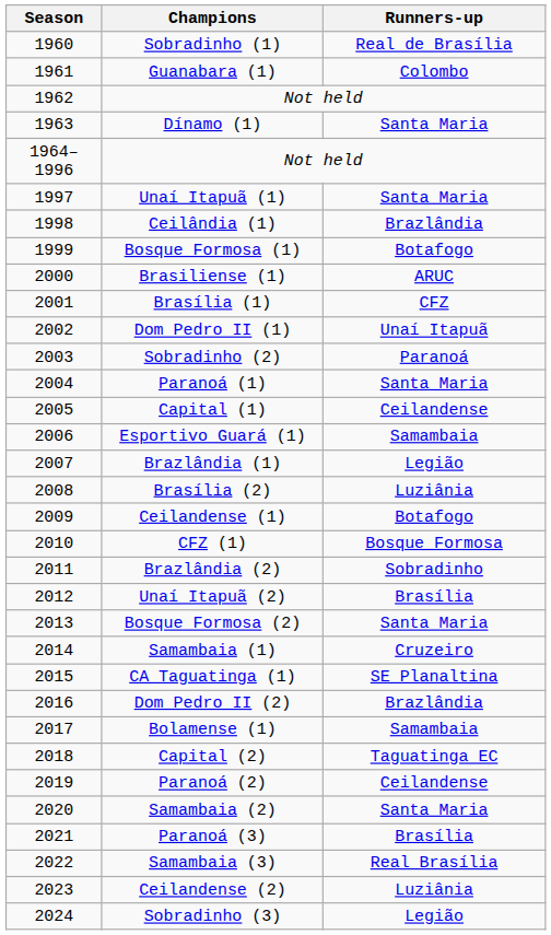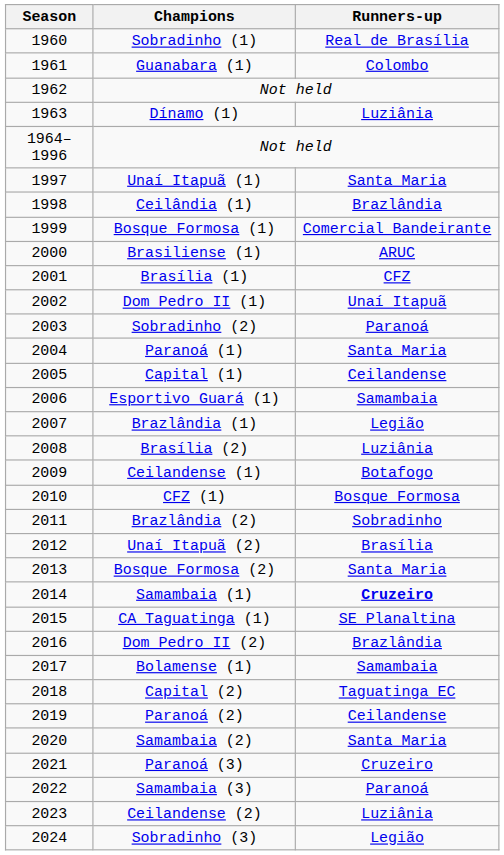 <table class="wikitable" style="text-align:center; margin-left:1em;">
 <tr>
 <th style="width:70px">Season</th>
 <th style="width:170px">Champions</th>
 <th style="width:170px">Runners-up</th>
 </tr>
 <tr>
 <td>1960</td>
 <td><a href='#'>Sobradinho</a> (1)</td>
 <td><a href='#'>Real de Brasília</a></td>
 </tr>
 <tr>
 <td>1961</td>
 <td><a href='#'>Guanabara</a> (1)</td>
 <td><a href='#'>Colombo</a></td>
 </tr>
 <tr>
 <td>1962</td>
 <td colspan=2><em>Not held</em></td>
 </tr>
 <tr>
 <td>1963</td>
 <td><a href='#'>Dínamo</a> (1)</td>
-<td><a href='#'>Santa Maria</a></td>
+<td><a href='#'>Luziânia</a></td>
 </tr>
 <tr>
 <td>1964–1996</td>
 <td colspan=2><em>Not held</em></td>
 </tr>
 <tr>
 <td>1997</td>
 <td><a href='#'>Unaí Itapuã</a> (1)</td>
 <td><a href='#'>Santa Maria</a></td>
 </tr>
 <tr>
 <td>1998</td>
 <td><a href='#'>Ceilândia</a> (1)</td>
 <td><a href='#'>Brazlândia</a></td>
 </tr>
 <tr>
 <td>1999</td>
 <td><a href='#'>Bosque Formosa</a> (1)</td>
-<td><a href='#'>Botafogo</a></td>
+<td><a href='#'>Comercial Bandeirante</a></td>
 </tr>
 <tr>
 <td>2000</td>
 <td><a href='#'>Brasiliense</a> (1)</td>
 <td><a href='#'>ARUC</a></td>
 </tr>
 <tr>
 <td>2001</td>
 <td><a href='#'>Brasília</a> (1)</td>
 <td><a href='#'>CFZ</a></td>
 </tr>
 <tr>
 <td>2002</td>
 <td><a href='#'>Dom Pedro II</a> (1)</td>
 <td><a href='#'>Unaí Itapuã</a></td>
 </tr>
 <tr>
 <td>2003</td>
 <td><a href='#'>Sobradinho</a> (2)</td>
 <td><a href='#'>Paranoá</a></td>
 </tr>
 <tr>
 <td>2004</td>
 <td><a href='#'>Paranoá</a> (1)</td>
 <td><a href='#'>Santa Maria</a></td>
 </tr>
 <tr>
 <td>2005</td>
 <td><a href='#'>Capital</a> (1)</td>
 <td><a href='#'>Ceilandense</a></td>
 </tr>
 <tr>
 <td>2006</td>
 <td><a href='#'>Esportivo Guará</a> (1)</td>
 <td><a href='#'>Samambaia</a></td>
 </tr>
 <tr>
 <td>2007</td>
 <td><a href='#'>Brazlândia</a> (1)</td>
 <td><a href='#'>Legião</a></td>
 </tr>
 <tr>
 <td>2008</td>
 <td><a href='#'>Brasília</a> (2)</td>
 <td><a href='#'>Luziânia</a></td>
 </tr>
 <tr>
 <td>2009</td>
 <td><a href='#'>Ceilandense</a> (1)</td>
 <td><a href='#'>Botafogo</a></td>
 </tr>
 <tr>
 <td>2010</td>
 <td><a href='#'>CFZ</a> (1)</td>
 <td><a href='#'>Bosque Formosa</a></td>
 </tr>
 <tr>
 <td>2011</td>
 <td><a href='#'>Brazlândia</a> (2)</td>
 <td><a href='#'>Sobradinho</a></td>
 </tr>
 <tr>
 <td>2012</td>
 <td><a href='#'>Unaí Itapuã</a> (2)</td>
 <td><a href='#'>Brasília</a></td>
 </tr>
 <tr>
 <td>2013</td>
 <td><a href='#'>Bosque Formosa</a> (2)</td>
 <td><a href='#'>Santa Maria</a></td>
 </tr>
 <tr>
 <td>2014</td>
 <td><a href='#'>Samambaia</a> (1)</td>
-<td><a href='#'>Cruzeiro</a></td>
+<td><strong><a href='#'>Cruzeiro</a></strong></td>
 </tr>
 <tr>
 <td>2015</td>
 <td><a href='#'>CA Taguatinga</a> (1)</td>
 <td><a href='#'>SE Planaltina</a></td>
 </tr>
 <tr>
 <td>2016</td>
 <td><a href='#'>Dom Pedro II</a> (2)</td>
 <td><a href='#'>Brazlândia</a></td>
 </tr>
 <tr>
 <td>2017</td>
 <td><a href='#'>Bolamense</a> (1)</td>
 <td><a href='#'>Samambaia</a></td>
 </tr>
 <tr>
 <td>2018</td>
 <td><a href='#'>Capital</a> (2)</td>
 <td><a href='#'>Taguatinga EC</a></td>
 </tr>
 <tr>
 <td>2019</td>
 <td><a href='#'>Paranoá</a> (2)</td>
 <td><a href='#'>Ceilandense</a></td>
 </tr>
 <tr>
 <td>2020</td>
 <td><a href='#'>Samambaia</a> (2)</td>
 <td><a href='#'>Santa Maria</a></td>
 </tr>
 <tr>
 <td>2021</td>
 <td><a href='#'>Paranoá</a> (3)</td>
-<td><a href='#'>Brasília</a></td>
+<td><a href='#'>Cruzeiro</a></td>
 </tr>
 <tr>
 <td>2022</td>
 <td><a href='#'>Samambaia</a> (3)</td>
-<td><a href='#'>Real Brasília</a></td>
+<td><a href='#'>Paranoá</a></td>
 </tr>
 <tr>
 <td>2023</td>
 <td><a href='#'>Ceilandense</a> (2)</td>
 <td><a href='#'>Luziânia</a></td>
 </tr>
 <tr>
 <td>2024</td>
 <td><a href='#'>Sobradinho</a> (3)</td>
 <td><a href='#'>Legião</a></td>
 </tr>
 </table>
